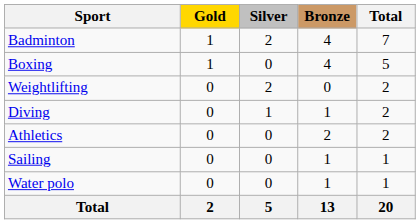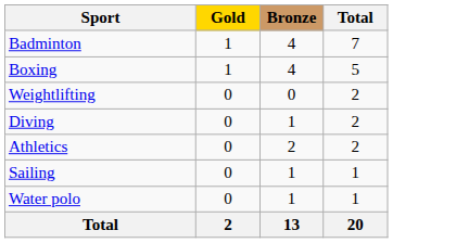 <table class="wikitable sortable" style="text-align:center;">
 <tr>
 <th width=180>Sport</th>
 <th scope="col" style="background:gold; width:55px;">Gold</th>
-<th scope="col" style="background:silver; width:55px;">Silver</th>
 <th scope="col" style="background:#cc9966; width:55px;">Bronze</th>
 <th width=55>Total</th>
 </tr>
 <tr>
 <td align=left><a href='#'>Badminton</a></td>
 <td>1</td>
-<td>2</td>
 <td>4</td>
 <td>7</td>
 </tr>
 <tr>
 <td align=left><a href='#'>Boxing</a></td>
 <td>1</td>
-<td>0</td>
 <td>4</td>
 <td>5</td>
 </tr>
 <tr>
 <td align=left><a href='#'>Weightlifting</a></td>
 <td>0</td>
-<td>2</td>
 <td>0</td>
 <td>2</td>
 </tr>
 <tr>
 <td align=left><a href='#'>Diving</a></td>
 <td>0</td>
 <td>1</td>
-<td>1</td>
 <td>2</td>
 </tr>
 <tr>
 <td align=left><a href='#'>Athletics</a></td>
-<td>0</td>
 <td>0</td>
 <td>2</td>
 <td>2</td>
 </tr>
 <tr>
 <td align=left><a href='#'>Sailing</a></td>
 <td>0</td>
-<td>0</td>
 <td>1</td>
 <td>1</td>
 </tr>
 <tr>
 <td align=left><a href='#'>Water polo</a></td>
-<td>0</td>
 <td>0</td>
 <td>1</td>
 <td>1</td>
 </tr>
 <tr class="sortbottom">
 <th>Total</th>
 <th>2</th>
-<th>5</th>
 <th>13</th>
 <th>20</th>
 </tr>
 </table>
